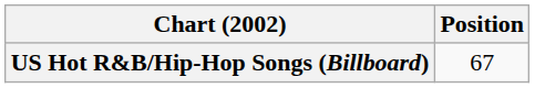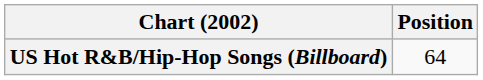 <table class="wikitable plainrowheaders" style="text-align:center">
 <tr>
 <th scope="col">Chart (2002)</th>
 <th scope="col">Position</th>
 </tr>
 <tr>
 <th scope="row">US Hot R&B/Hip-Hop Songs (<em>Billboard</em>)</th>
-<td>67</td>
+<td>64</td>
 </tr>
 </table>
